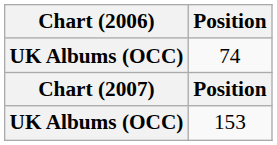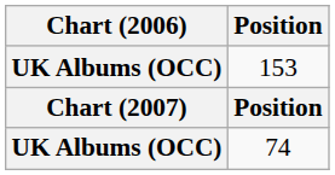 <table class="wikitable plainrowheaders" style="text-align:center">
 <tr>
 <th scope="col">Chart (2006)</th>
 <th scope="col">Position</th>
 </tr>
 <tr>
 <th scope="row">UK Albums (OCC)</th>
-<td>74</td>
+<td>153</td>
 </tr>
 <tr>
 <th scope="col">Chart (2007)</th>
 <th scope="col">Position</th>
 </tr>
 <tr>
 <th scope="row">UK Albums (OCC)</th>
-<td>153</td>
+<td>74</td>
 </tr>
 </table>
